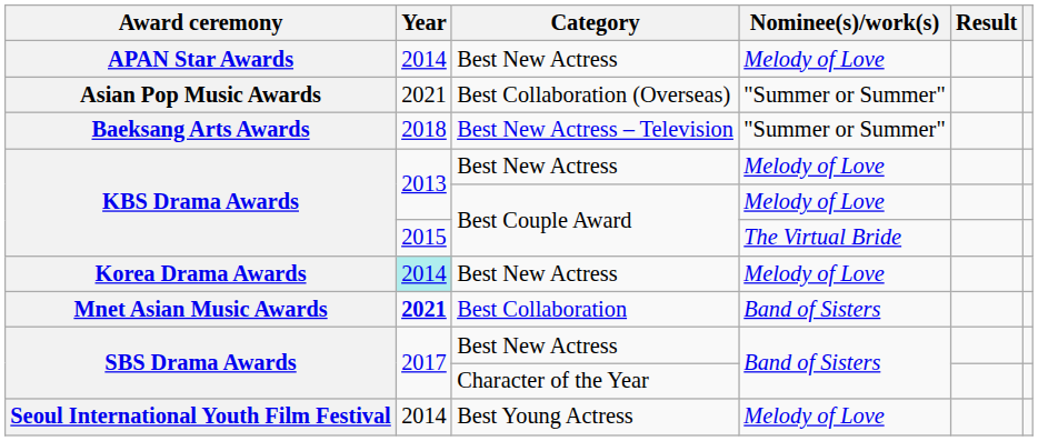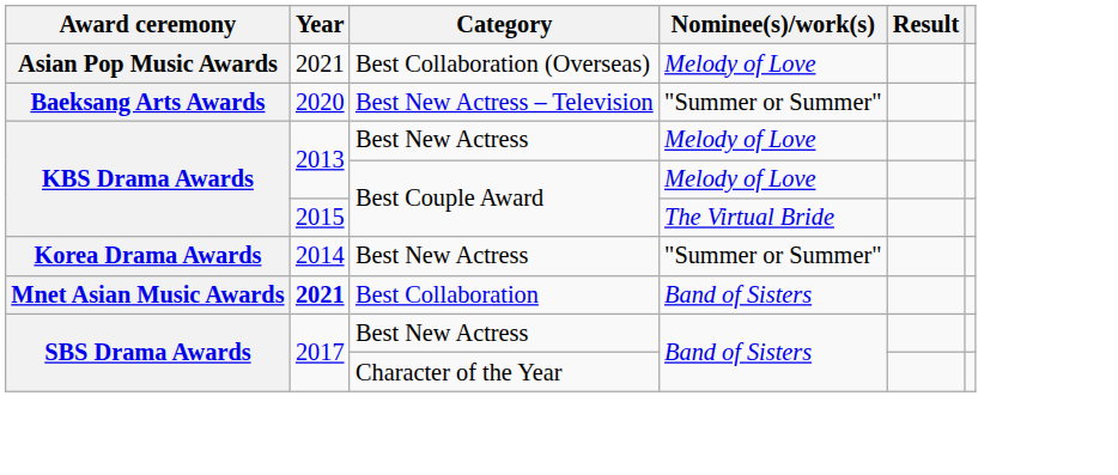 <table class="wikitable plainrowheaders sortable">
 <tr>
 <th scope="col">Award ceremony</th>
 <th scope="col">Year</th>
 <th scope="col">Category</th>
 <th scope="col">Nominee(s)/work(s)</th>
 <th scope="col">Result</th>
 <th scope="col" class="unsortable"></th>
 </tr>
 <tr>
-<th scope="row"><a href='#'>APAN Star Awards</a></th>
-<td><a href='#'>2014</a></td>
-<td>Best New Actress</td>
+<th scope="row">Asian Pop Music Awards</th>
+<td>2021</td>
+<td>Best Collaboration (Overseas)</td>
 <td><em><a href='#'>Melody of Love</a></em></td>
 <td></td>
 <td style="text-align:center"></td>
 </tr>
 <tr>
-<th scope="row">Asian Pop Music Awards</th>
-<td>2021</td>
-<td>Best Collaboration (Overseas)</td>
-<td>"Summer or Summer" </td>
-<td></td>
-<td style="text-align:center"></td>
-</tr>
-<tr>
 <th scope="row"><a href='#'>Baeksang Arts Awards</a></th>
-<td><a href='#'>2018</a></td>
+<td><a href='#'>2020</a></td>
 <td><a href='#'>Best New Actress – Television</a></td>
 <td>"Summer or Summer" </td>
 <td></td>
 <td style="text-align:center"></td>
 </tr>
 <tr>
 <th scope="row"  rowspan="3"><a href='#'>KBS Drama Awards</a></th>
 <td rowspan="2"><a href='#'>2013</a></td>
 <td>Best New Actress</td>
 <td><em><a href='#'>Melody of Love</a></em></td>
 <td></td>
 <td style="text-align:center"></td>
 </tr>
 <tr>
 <td rowspan="2">Best Couple Award</td>
 <td><em><a href='#'>Melody of Love</a></em> <br></td>
 <td></td>
 <td style="text-align:center"></td>
 </tr>
 <tr>
 <td><a href='#'>2015</a></td>
 <td><em><a href='#'>The Virtual Bride</a></em> <br></td>
 <td></td>
 <td style="text-align:center"></td>
 </tr>
 <tr>
 <th scope="row"><a href='#'>Korea Drama Awards</a></th>
-<td style="background: paleturquoise;"><a href='#'>2014</a></td>
+<td><a href='#'>2014</a></td>
 <td>Best New Actress</td>
-<td><em><a href='#'>Melody of Love</a></em></td>
+<td>"Summer or Summer" </td>
 <td></td>
 <td style="text-align:center"></td>
 </tr>
 <tr>
 <th scope="row"><a href='#'>Mnet Asian Music Awards</a></th>
 <td><strong><a href='#'>2021</a></strong></td>
 <td><a href='#'>Best Collaboration</a></td>
 <td><em><a href='#'>Band of Sisters</a></em></td>
 <td></td>
 <td style="text-align:center"></td>
 </tr>
 <tr>
 <th scope="row"  rowspan="2"><a href='#'>SBS Drama Awards</a></th>
 <td rowspan="2"><a href='#'>2017</a></td>
 <td>Best New Actress</td>
 <td rowspan="2"><em><a href='#'>Band of Sisters</a></em></td>
 <td></td>
 <td style="text-align:center"></td>
 </tr>
 <tr>
 <td>Character of the Year</td>
 <td></td>
 <td style="text-align:center"></td>
 </tr>
-<tr>
-<th scope="row"><a href='#'>Seoul International Youth Film Festival</a></th>
-<td>2014</td>
-<td>Best Young Actress</td>
-<td><em><a href='#'>Melody of Love</a></em></td>
-<td></td>
-<td style="text-align:center"></td>
-</tr>
 </table>
